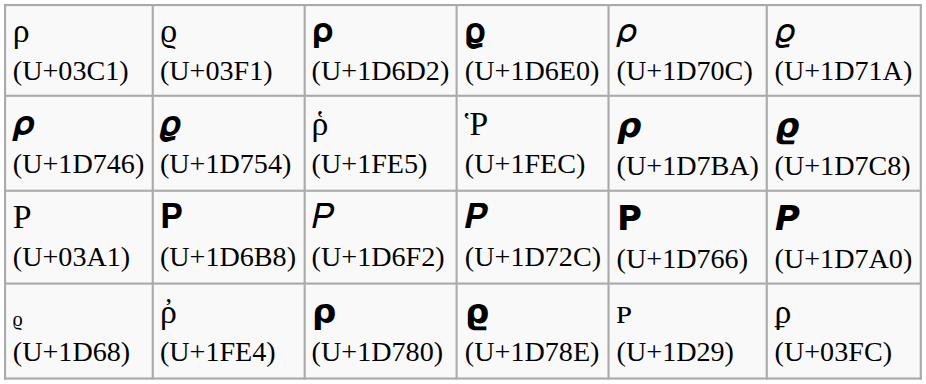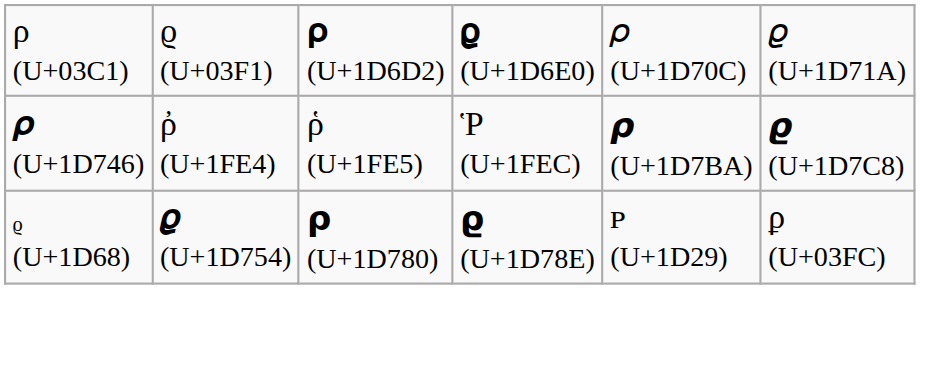 <table class="wikitable">
 <tr>
 <td>ρ<br><small>(U+03C1)</small></td>
 <td>ϱ<br><small>(U+03F1)</small></td>
 <td>𝛒<br><small>(U+1D6D2)</small></td>
 <td>𝛠<br><small>(U+1D6E0)</small></td>
 <td>𝜌<br><small>(U+1D70C)</small></td>
 <td>𝜚<br><small>(U+1D71A)</small></td>
 </tr>
 <tr>
 <td>𝝆<br><small>(U+1D746)</small></td>
-<td>𝝔<br><small>(U+1D754)</small></td>
+<td>ῤ<br><small>(U+1FE4)</small></td>
 <td>ῥ<br><small>(U+1FE5)</small></td>
 <td>Ῥ<br><small>(U+1FEC)</small></td>
 <td>𝞺<br><small>(U+1D7BA)</small></td>
 <td>𝟈<br><small>(U+1D7C8)</small></td>
 </tr>
 <tr>
-<td>Ρ<br><small>(U+03A1)</small></td>
-<td>𝚸<br><small>(U+1D6B8)</small></td>
-<td>𝛲<br><small>(U+1D6F2)</small></td>
-<td>𝜬<br><small>(U+1D72C)</small></td>
-<td>𝝦<br><small>(U+1D766)</small></td>
-<td>𝞠<br><small>(U+1D7A0)</small></td>
-</tr>
-<tr>
 <td>ᵨ<br><small>(U+1D68)</small></td>
-<td>ῤ<br><small>(U+1FE4)</small></td>
+<td>𝝔<br><small>(U+1D754)</small></td>
 <td>𝞀<br><small>(U+1D780)</small></td>
 <td>𝞎<br><small>(U+1D78E)</small></td>
 <td>ᴩ<br><small>(U+1D29)</small></td>
 <td>ϼ<br><small>(U+03FC)</small></td>
 </tr>
 </table>
